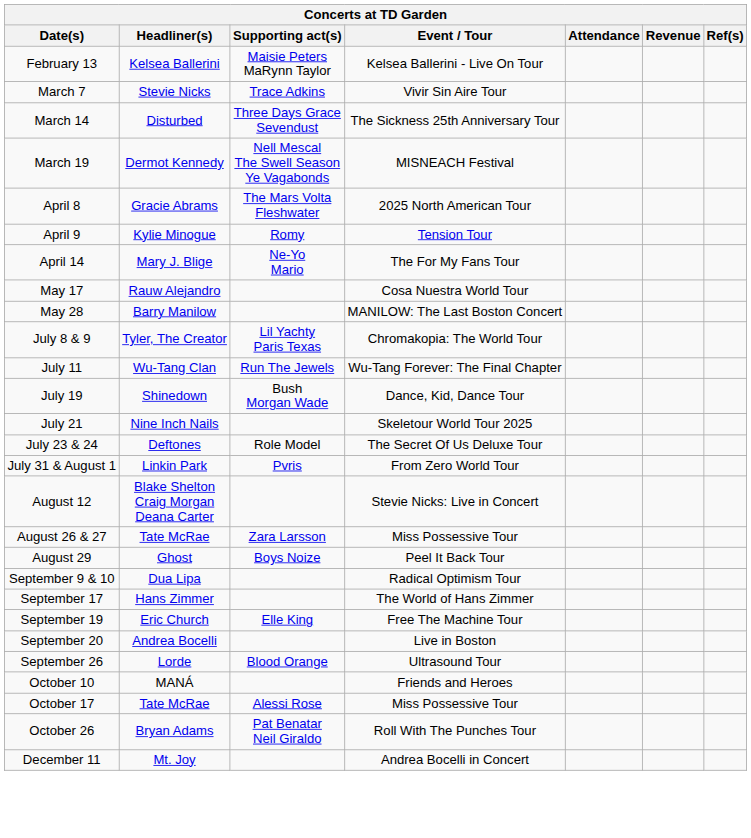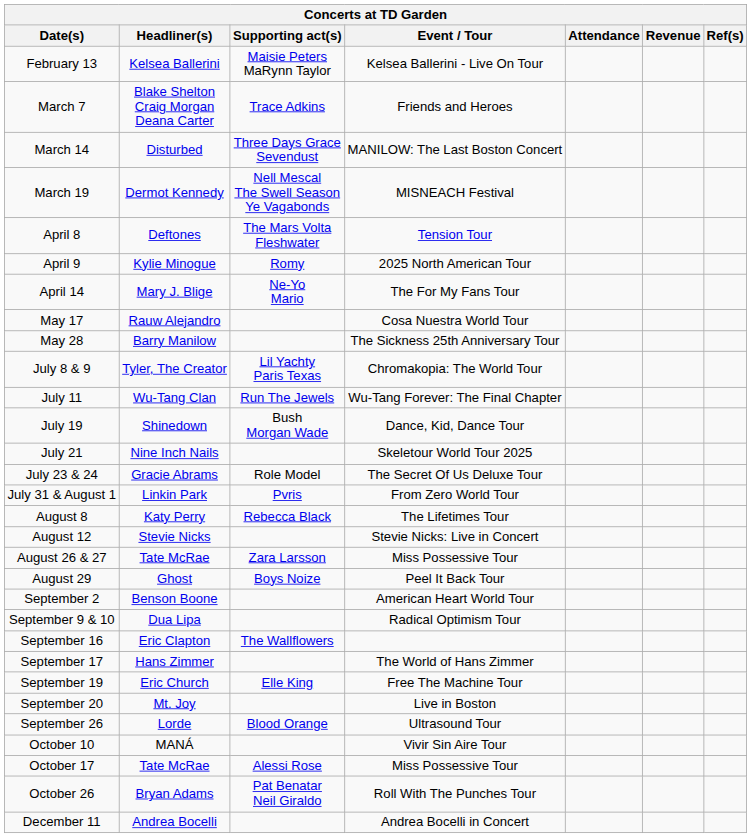 <table class="wikitable mw-collapsible mw-collapsed" style="text-align:center;">
 <tr>
 <th colspan="7">Concerts at TD Garden</th>
 </tr>
 <tr>
 <th>Date(s)</th>
 <th>Headliner(s)</th>
 <th>Supporting act(s)</th>
 <th>Event / Tour</th>
 <th>Attendance</th>
 <th>Revenue</th>
 <th>Ref(s)</th>
 </tr>
 <tr>
 <td>February 13</td>
 <td><a href='#'>Kelsea Ballerini</a></td>
 <td><a href='#'>Maisie Peters</a><br>MaRynn Taylor</td>
 <td>Kelsea Ballerini - Live On Tour</td>
 <td></td>
 <td></td>
 <td></td>
 </tr>
 <tr>
 <td>March 7</td>
-<td><a href='#'>Stevie Nicks</a></td>
+<td><a href='#'>Blake Shelton</a><br><a href='#'>Craig Morgan</a><br><a href='#'>Deana Carter</a></td>
 <td><a href='#'>Trace Adkins</a></td>
-<td>Vivir Sin Aire Tour</td>
+<td>Friends and Heroes</td>
 <td></td>
 <td></td>
 <td></td>
 </tr>
 <tr>
 <td>March 14</td>
 <td><a href='#'>Disturbed</a></td>
 <td><a href='#'>Three Days Grace</a><br><a href='#'>Sevendust</a></td>
-<td>The Sickness 25th Anniversary Tour</td>
+<td>MANILOW: The Last Boston Concert</td>
 <td></td>
 <td></td>
 <td></td>
 </tr>
 <tr>
 <td>March 19</td>
 <td><a href='#'>Dermot Kennedy</a></td>
 <td><a href='#'>Nell Mescal</a><br><a href='#'>The Swell Season</a><br><a href='#'>Ye Vagabonds</a></td>
 <td>MISNEACH Festival</td>
 <td></td>
 <td></td>
 <td></td>
 </tr>
 <tr>
 <td>April 8</td>
-<td><a href='#'>Gracie Abrams</a></td>
+<td><a href='#'>Deftones</a></td>
 <td><a href='#'>The Mars Volta</a><br><a href='#'>Fleshwater</a></td>
-<td>2025 North American Tour</td>
+<td><a href='#'>Tension Tour</a></td>
 <td></td>
 <td></td>
 <td></td>
 </tr>
 <tr>
 <td>April 9</td>
 <td><a href='#'>Kylie Minogue</a></td>
 <td><a href='#'>Romy</a></td>
-<td><a href='#'>Tension Tour</a></td>
+<td>2025 North American Tour</td>
 <td></td>
 <td></td>
 <td></td>
 </tr>
 <tr>
 <td>April 14</td>
 <td><a href='#'>Mary J. Blige</a></td>
 <td><a href='#'>Ne-Yo</a><br><a href='#'>Mario</a></td>
 <td>The For My Fans Tour</td>
 <td></td>
 <td></td>
 <td></td>
 </tr>
 <tr>
 <td>May 17</td>
 <td><a href='#'>Rauw Alejandro</a></td>
 <td></td>
 <td>Cosa Nuestra World Tour</td>
 <td></td>
 <td></td>
 <td></td>
 </tr>
 <tr>
 <td>May 28</td>
 <td><a href='#'>Barry Manilow</a></td>
 <td></td>
-<td>MANILOW: The Last Boston Concert</td>
+<td>The Sickness 25th Anniversary Tour</td>
 <td></td>
 <td></td>
 <td></td>
 </tr>
 <tr>
 <td>July 8 & 9</td>
 <td><a href='#'>Tyler, The Creator</a></td>
 <td><a href='#'>Lil Yachty</a><br><a href='#'>Paris Texas</a></td>
 <td>Chromakopia: The World Tour</td>
 <td></td>
 <td></td>
 <td></td>
 </tr>
 <tr>
 <td>July 11</td>
 <td><a href='#'>Wu-Tang Clan</a></td>
 <td><a href='#'>Run The Jewels</a></td>
 <td>Wu-Tang Forever: The Final Chapter</td>
 <td></td>
 <td></td>
 <td></td>
 </tr>
 <tr>
 <td>July 19</td>
 <td><a href='#'>Shinedown</a></td>
 <td>Bush<br><a href='#'>Morgan Wade</a></td>
 <td>Dance, Kid, Dance Tour</td>
 <td></td>
 <td></td>
 <td></td>
 </tr>
 <tr>
 <td>July 21</td>
 <td><a href='#'>Nine Inch Nails</a></td>
 <td></td>
 <td>Skeletour World Tour 2025</td>
 <td></td>
 <td></td>
 <td></td>
 </tr>
 <tr>
 <td>July 23 & 24</td>
-<td><a href='#'>Deftones</a></td>
+<td><a href='#'>Gracie Abrams</a></td>
 <td>Role Model</td>
 <td>The Secret Of Us Deluxe Tour</td>
 <td></td>
 <td></td>
 <td></td>
 </tr>
 <tr>
 <td>July 31 & August 1</td>
 <td><a href='#'>Linkin Park</a></td>
 <td><a href='#'>Pvris</a></td>
 <td>From Zero World Tour</td>
 <td></td>
 <td></td>
 <td></td>
 </tr>
 <tr>
+<td>August 8</td>
+<td><a href='#'>Katy Perry</a></td>
+<td><a href='#'>Rebecca Black</a></td>
+<td>The Lifetimes Tour</td>
+<td></td>
+<td></td>
+<td></td>
+</tr>
+<tr>
 <td>August 12</td>
-<td><a href='#'>Blake Shelton</a><br><a href='#'>Craig Morgan</a><br><a href='#'>Deana Carter</a></td>
+<td><a href='#'>Stevie Nicks</a></td>
 <td></td>
 <td>Stevie Nicks: Live in Concert</td>
 <td></td>
 <td></td>
 <td></td>
 </tr>
 <tr>
 <td>August 26 & 27</td>
 <td><a href='#'>Tate McRae</a></td>
 <td><a href='#'>Zara Larsson</a></td>
 <td>Miss Possessive Tour</td>
 <td></td>
 <td></td>
 <td></td>
 </tr>
 <tr>
 <td>August 29</td>
 <td><a href='#'>Ghost</a></td>
 <td><a href='#'>Boys Noize</a></td>
 <td>Peel It Back Tour</td>
 <td></td>
 <td></td>
 <td></td>
 </tr>
 <tr>
+<td>September 2</td>
+<td><a href='#'>Benson Boone</a></td>
+<td></td>
+<td>American Heart World Tour</td>
+<td></td>
+<td></td>
+<td></td>
+</tr>
+<tr>
 <td>September 9 & 10</td>
 <td><a href='#'>Dua Lipa</a></td>
 <td></td>
 <td>Radical Optimism Tour</td>
+<td></td>
+<td></td>
+<td></td>
+</tr>
+<tr>
+<td>September 16</td>
+<td><a href='#'>Eric Clapton</a></td>
+<td><a href='#'>The Wallflowers</a></td>
+<td></td>
 <td></td>
 <td></td>
 <td></td>
 </tr>
 <tr>
 <td>September 17</td>
 <td><a href='#'>Hans Zimmer</a></td>
 <td></td>
 <td>The World of Hans Zimmer</td>
 <td></td>
 <td></td>
 <td></td>
 </tr>
 <tr>
 <td>September 19</td>
 <td><a href='#'>Eric Church</a></td>
 <td><a href='#'>Elle King</a></td>
 <td>Free The Machine Tour</td>
 <td></td>
 <td></td>
 <td></td>
 </tr>
 <tr>
 <td>September 20</td>
-<td><a href='#'>Andrea Bocelli</a></td>
+<td><a href='#'>Mt. Joy</a></td>
 <td></td>
 <td>Live in Boston</td>
 <td></td>
 <td></td>
 <td></td>
 </tr>
 <tr>
 <td>September 26</td>
 <td><a href='#'>Lorde</a></td>
 <td><a href='#'>Blood Orange</a></td>
 <td>Ultrasound Tour</td>
 <td></td>
 <td></td>
 <td></td>
 </tr>
 <tr>
 <td>October 10</td>
 <td>MANÁ</td>
 <td></td>
-<td>Friends and Heroes</td>
+<td>Vivir Sin Aire Tour</td>
 <td></td>
 <td></td>
 <td></td>
 </tr>
 <tr>
 <td>October 17</td>
 <td><a href='#'>Tate McRae</a></td>
 <td><a href='#'>Alessi Rose</a></td>
 <td>Miss Possessive Tour</td>
 <td></td>
 <td></td>
 <td></td>
 </tr>
 <tr>
 <td>October 26</td>
 <td><a href='#'>Bryan Adams</a></td>
 <td><a href='#'>Pat Benatar</a><br><a href='#'>Neil Giraldo</a></td>
 <td>Roll With The Punches Tour</td>
 <td></td>
 <td></td>
 <td></td>
 </tr>
 <tr>
 <td>December 11</td>
-<td><a href='#'>Mt. Joy</a></td>
+<td><a href='#'>Andrea Bocelli</a></td>
 <td></td>
 <td>Andrea Bocelli in Concert</td>
 <td></td>
 <td></td>
 <td></td>
 </tr>
 </table>
